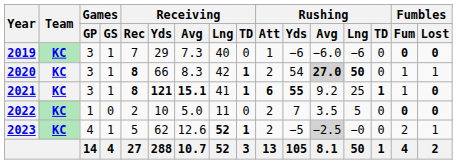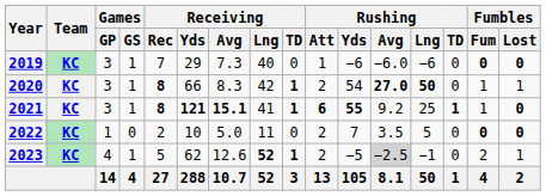 <table class=wikitable style="text-align:center;">
 <tr>
 <th rowspan="2">Year</th>
 <th rowspan="2">Team</th>
 <th colspan="2">Games</th>
 <th colspan="5">Receiving</th>
 <th colspan="5">Rushing</th>
 <th colspan="2">Fumbles</th>
 </tr>
 <tr>
 <th>GP</th>
 <th>GS</th>
 <th>Rec</th>
 <th>Yds</th>
 <th>Avg</th>
 <th>Lng</th>
 <th>TD</th>
 <th>Att</th>
 <th>Yds</th>
 <th>Avg</th>
 <th>Lng</th>
 <th>TD</th>
 <th>Fum</th>
 <th>Lost</th>
 </tr>
 <tr>
 <th><a href='#'>2019</a></th>
 <th style="background:#afe6ba; width:3em;"><a href='#'>KC</a></th>
 <td>3</td>
 <td>1</td>
 <td>7</td>
 <td>29</td>
 <td>7.3</td>
 <td>40</td>
 <td>0</td>
 <td>1</td>
 <td>−6</td>
 <td>−6.0</td>
 <td>−6</td>
 <td>0</td>
 <td><strong>0</strong></td>
 <td><strong>0</strong></td>
 </tr>
 <tr>
 <th><a href='#'>2020</a></th>
 <th><a href='#'>KC</a></th>
 <td>3</td>
 <td>1</td>
 <td><strong>8</strong></td>
 <td>66</td>
 <td>8.3</td>
 <td>42</td>
 <td><strong>1</strong></td>
 <td>2</td>
 <td>54</td>
-<td style="background: lightgrey;"><strong>27.0</strong></td>
+<td><strong>27.0</strong></td>
 <td><strong>50</strong></td>
 <td>0</td>
 <td>1</td>
 <td>1</td>
 </tr>
 <tr>
 <th><a href='#'>2021</a></th>
 <th><a href='#'>KC</a></th>
 <td>3</td>
 <td>1</td>
 <td><strong>8</strong></td>
 <td><strong>121</strong></td>
 <td><strong>15.1</strong></td>
 <td>41</td>
 <td><strong>1</strong></td>
 <td><strong>6</strong></td>
 <td><strong>55</strong></td>
 <td>9.2</td>
 <td>25</td>
 <td><strong>1</strong></td>
 <td>1</td>
 <td><strong>0</strong></td>
 </tr>
 <tr>
 <th><a href='#'>2022</a></th>
 <th style="background:#afe6ba"><a href='#'>KC</a></th>
 <td>1</td>
 <td>0</td>
 <td>2</td>
 <td>10</td>
 <td>5.0</td>
 <td>11</td>
 <td>0</td>
 <td>2</td>
 <td>7</td>
 <td>3.5</td>
 <td>5</td>
 <td>0</td>
 <td><strong>0</strong></td>
 <td><strong>0</strong></td>
 </tr>
 <tr>
 <th><a href='#'>2023</a></th>
 <th style="background:#afe6ba"><a href='#'>KC</a></th>
 <td>4</td>
 <td>1</td>
 <td>5</td>
 <td>62</td>
 <td>12.6</td>
 <td><strong>52</strong></td>
 <td><strong>1</strong></td>
 <td>2</td>
 <td>−5</td>
 <td style="background: lightgrey;">−2.5</td>
-<td>−0</td>
+<td>−1</td>
 <td>0</td>
 <td>2</td>
 <td>1</td>
 </tr>
 <tr>
 <th colspan="2"></th>
 <th>14</th>
 <th>4</th>
 <th>27</th>
 <th>288</th>
 <th>10.7</th>
 <th>52</th>
 <th>3</th>
 <th>13</th>
 <th>105</th>
 <th>8.1</th>
 <th>50</th>
 <th>1</th>
 <th>4</th>
 <th>2</th>
 </tr>
 </table>
